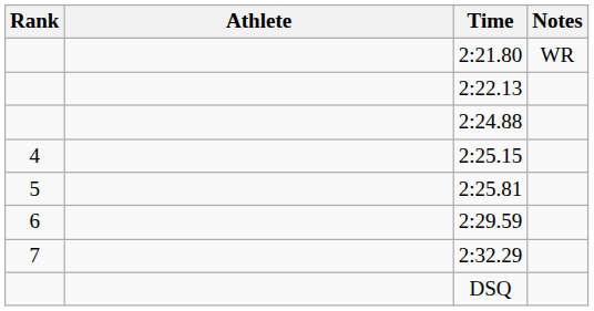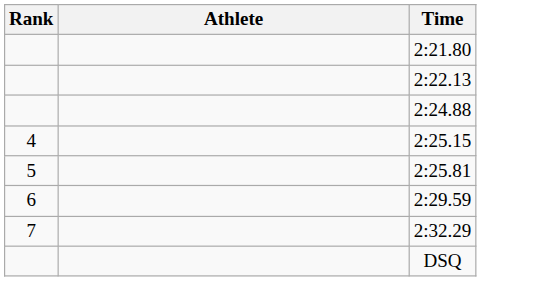 <table class="wikitable" style="text-align:center">
 <tr>
 <th>Rank</th>
 <th Style="width:18em">Athlete</th>
 <th>Time</th>
-<th>Notes</th>
 </tr>
 <tr>
 <td></td>
 <td style="text-align:left"></td>
 <td>2:21.80</td>
-<td>WR</td>
 </tr>
 <tr>
 <td></td>
 <td style="text-align:left"></td>
 <td>2:22.13</td>
-<td></td>
 </tr>
 <tr>
 <td></td>
 <td style="text-align:left"></td>
 <td>2:24.88</td>
-<td></td>
 </tr>
 <tr>
 <td>4</td>
 <td style="text-align:left"></td>
 <td>2:25.15</td>
-<td></td>
 </tr>
 <tr>
 <td>5</td>
 <td style="text-align:left"></td>
 <td>2:25.81</td>
-<td></td>
 </tr>
 <tr>
 <td>6</td>
 <td style="text-align:left"></td>
 <td>2:29.59</td>
-<td></td>
 </tr>
 <tr>
 <td>7</td>
 <td style="text-align:left"></td>
 <td>2:32.29</td>
-<td></td>
 </tr>
 <tr>
 <td></td>
 <td style="text-align:left"></td>
 <td>DSQ</td>
-<td></td>
 </tr>
 </table>
